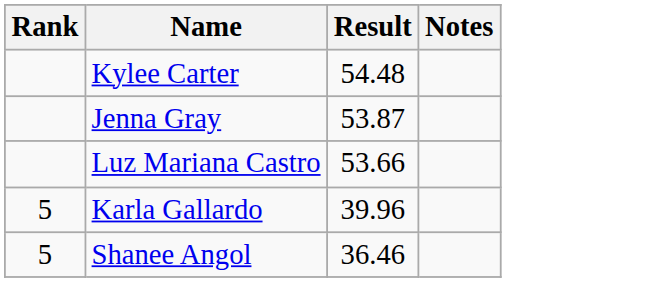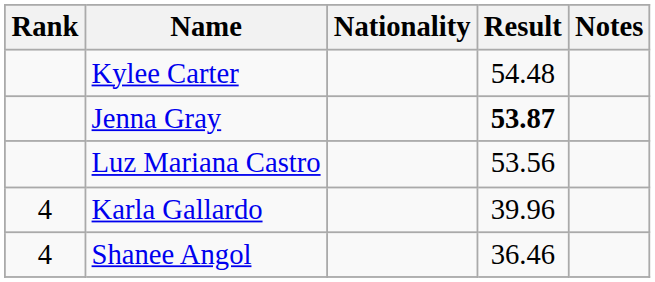 <table class="wikitable sortable" style="text-align:center">
 <tr>
 <th>Rank</th>
 <th>Name</th>
+<th>Nationality</th>
 <th>Result</th>
 <th>Notes</th>
 </tr>
 <tr>
 <td></td>
 <td align=left><a href='#'>Kylee Carter</a></td>
+<td align=left></td>
 <td>54.48</td>
 <td></td>
 </tr>
 <tr>
 <td></td>
 <td align=left><a href='#'>Jenna Gray</a></td>
-<td>53.87</td>
+<td align=left></td>
+<td><strong>53.87</strong></td>
 <td></td>
 </tr>
 <tr>
 <td></td>
 <td align=left><a href='#'>Luz Mariana Castro</a></td>
-<td>53.66</td>
+<td align=left></td>
+<td>53.56</td>
 <td></td>
 </tr>
 <tr>
-<td>5</td>
+<td>4</td>
 <td align=left><a href='#'>Karla Gallardo</a></td>
+<td align=left></td>
 <td>39.96</td>
 <td></td>
 </tr>
 <tr>
-<td>5</td>
+<td>4</td>
 <td align=left><a href='#'>Shanee Angol</a></td>
+<td align=left></td>
 <td>36.46</td>
 <td></td>
 </tr>
 </table>
